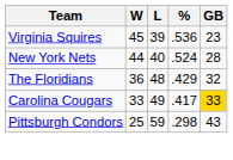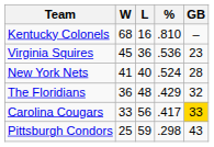 <table class="wikitable" style="text-align: center;">
 <tr>
 <th>Team</th>
 <th>W</th>
 <th>L</th>
 <th>%</th>
 <th>GB</th>
 </tr>
 <tr>
+<td align="left"><a href='#'>Kentucky Colonels</a></td>
+<td>68</td>
+<td>16</td>
+<td>.810</td>
+<td>–</td>
+</tr>
+<tr>
 <td align="left"><a href='#'>Virginia Squires</a></td>
 <td>45</td>
-<td>39</td>
+<td>36</td>
 <td>.536</td>
 <td>23</td>
 </tr>
 <tr>
 <td align="left"><a href='#'>New York Nets</a></td>
-<td>44</td>
+<td>41</td>
 <td>40</td>
 <td>.524</td>
 <td>28</td>
 </tr>
 <tr>
 <td align="left"><a href='#'>The Floridians</a></td>
 <td>36</td>
 <td>48</td>
 <td>.429</td>
 <td>32</td>
 </tr>
 <tr>
 <td align="left"><a href='#'>Carolina Cougars</a></td>
 <td>33</td>
-<td>49</td>
+<td>56</td>
 <td>.417</td>
 <td style="background: gold;">33</td>
 </tr>
 <tr>
 <td align="left"><a href='#'>Pittsburgh Condors</a></td>
 <td>25</td>
 <td>59</td>
 <td>.298</td>
 <td>43</td>
 </tr>
 </table>
